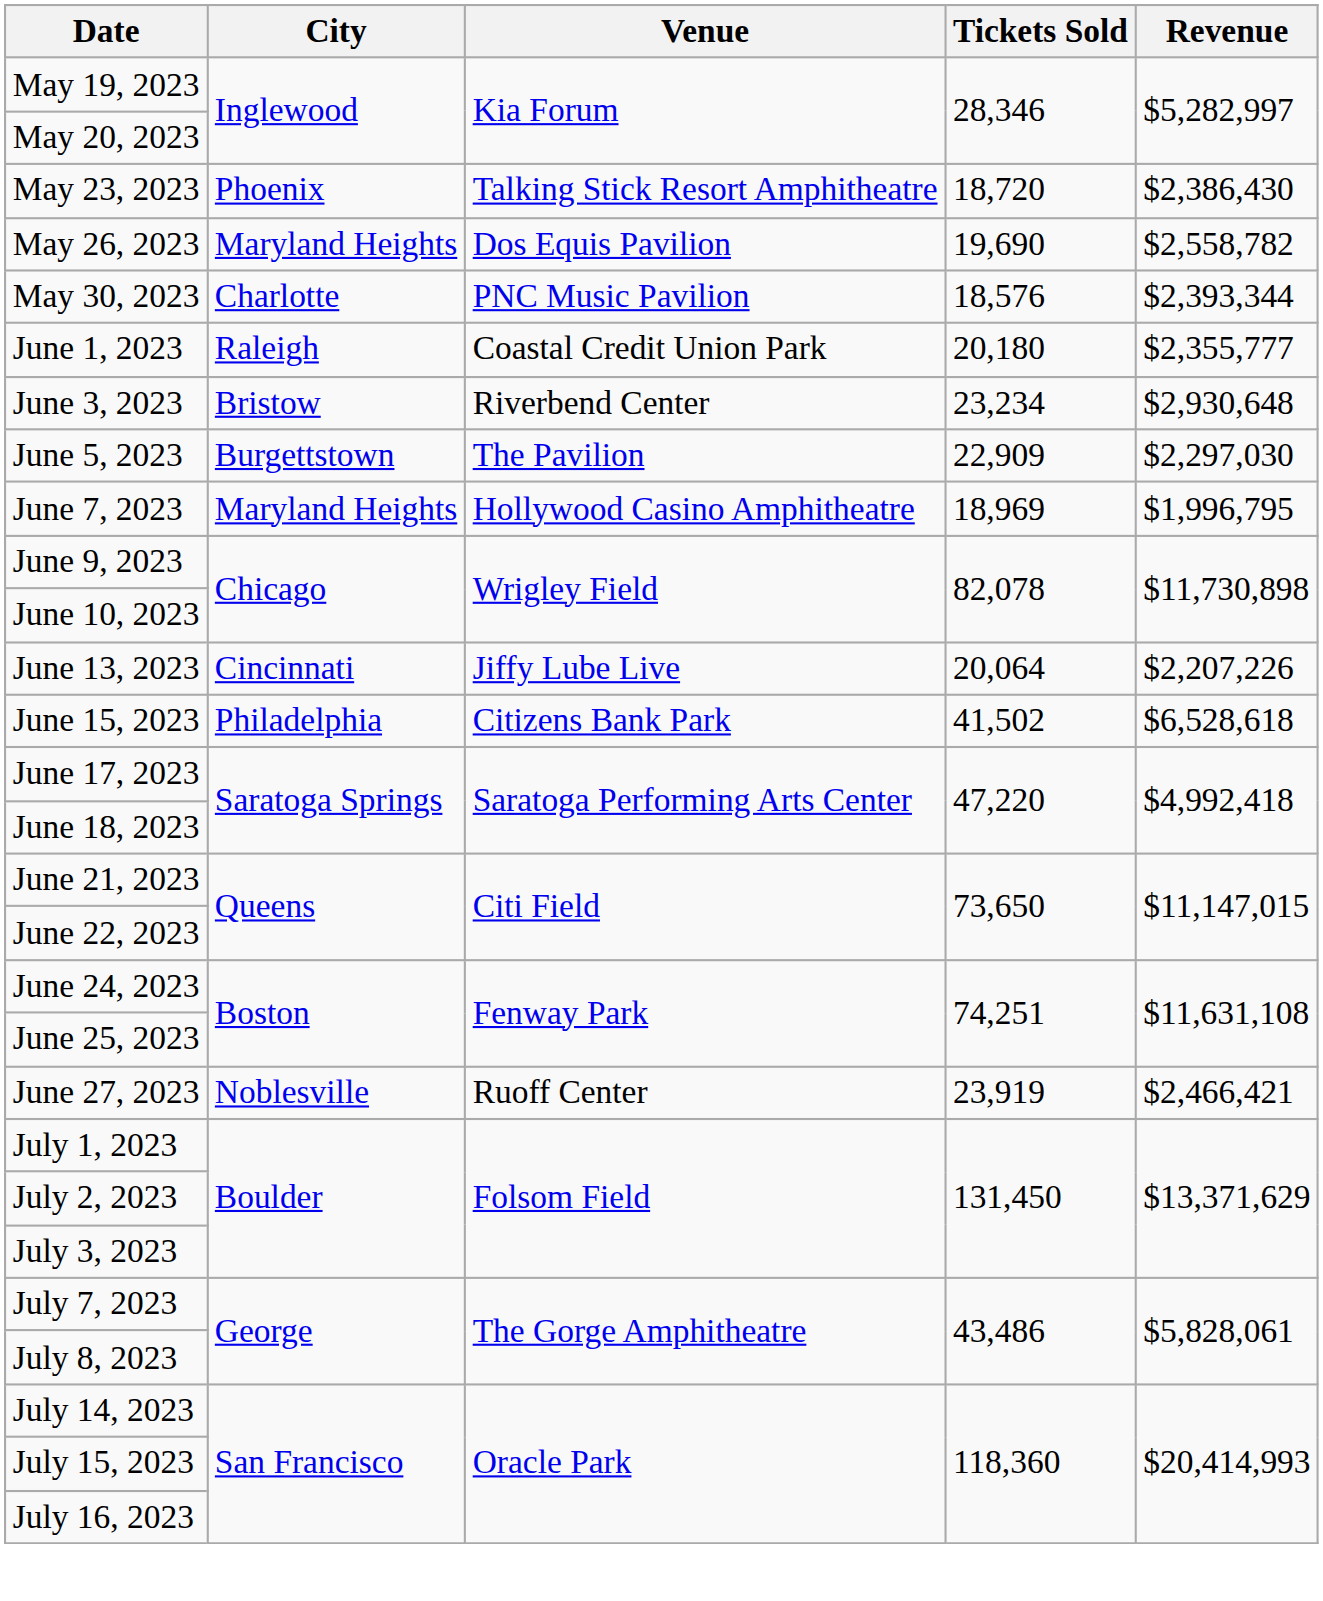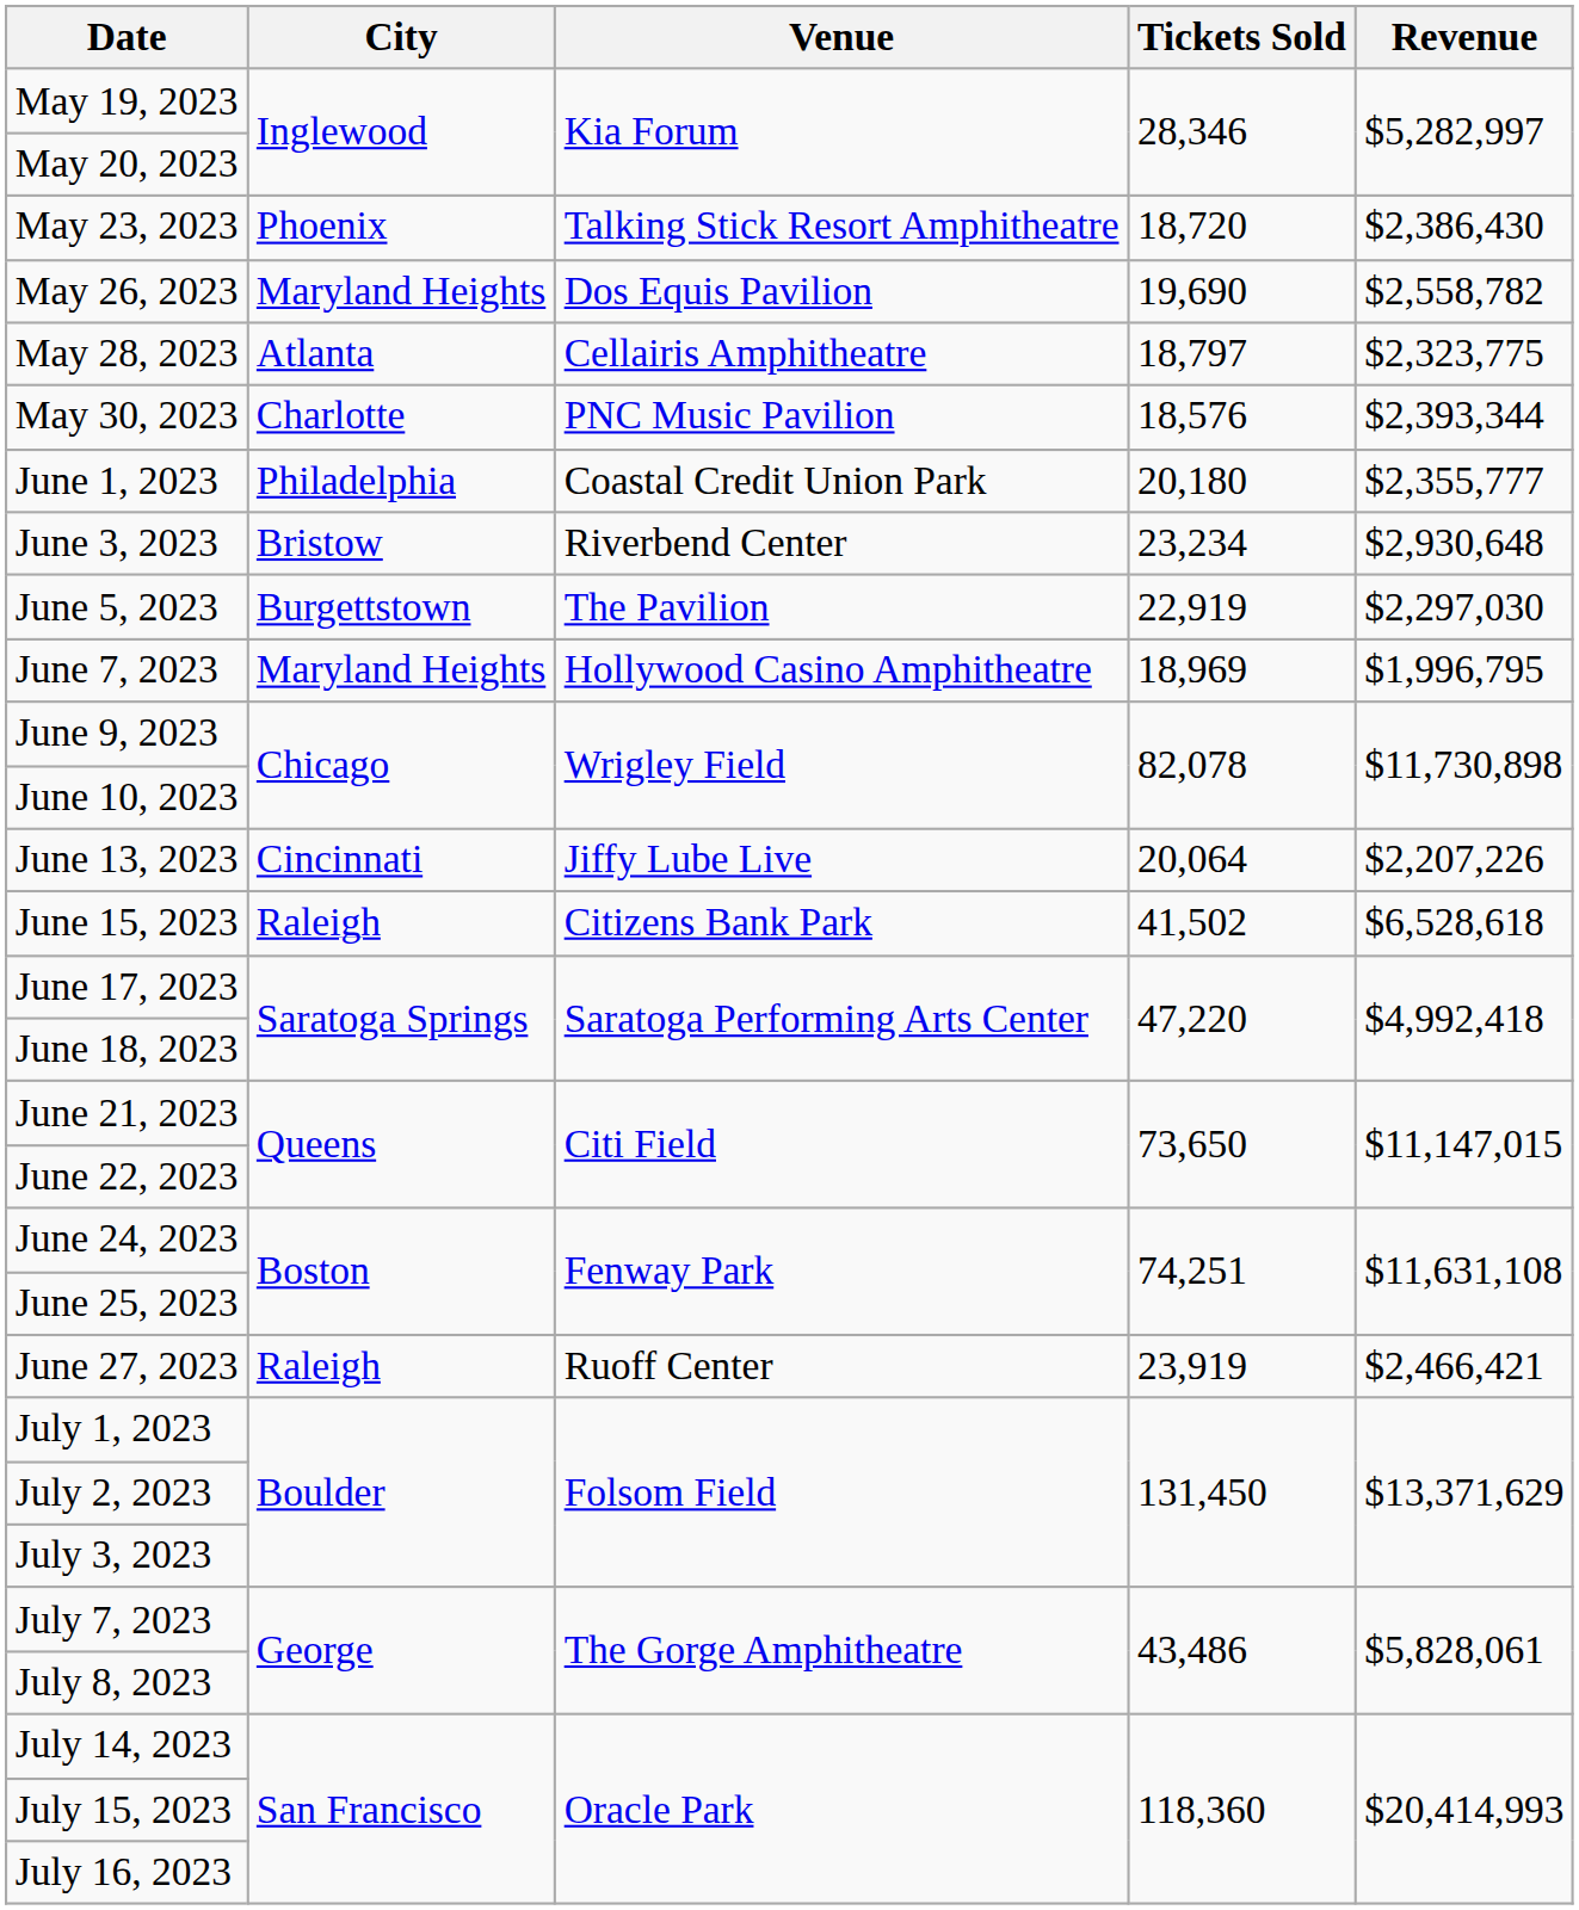 <table class="wikitable">
 <tr>
 <th>Date</th>
 <th>City</th>
 <th>Venue</th>
 <th>Tickets Sold</th>
 <th>Revenue</th>
 </tr>
 <tr>
 <td>May 19, 2023</td>
 <td rowspan="2"><a href='#'>Inglewood</a></td>
 <td rowspan="2"><a href='#'>Kia Forum</a></td>
 <td rowspan="2">28,346</td>
 <td rowspan="2">$5,282,997</td>
 </tr>
 <tr>
 <td>May 20, 2023</td>
 </tr>
 <tr>
 <td>May 23, 2023</td>
 <td><a href='#'>Phoenix</a></td>
 <td><a href='#'>Talking Stick Resort Amphitheatre</a></td>
 <td>18,720</td>
 <td>$2,386,430</td>
 </tr>
 <tr>
 <td>May 26, 2023</td>
 <td><a href='#'>Maryland Heights</a></td>
 <td><a href='#'>Dos Equis Pavilion</a></td>
 <td>19,690</td>
 <td>$2,558,782</td>
 </tr>
 <tr>
+<td>May 28, 2023</td>
+<td><a href='#'>Atlanta</a></td>
+<td><a href='#'>Cellairis Amphitheatre</a></td>
+<td>18,797</td>
+<td>$2,323,775</td>
+</tr>
+<tr>
 <td>May 30, 2023</td>
 <td><a href='#'>Charlotte</a></td>
 <td><a href='#'>PNC Music Pavilion</a></td>
 <td>18,576</td>
 <td>$2,393,344</td>
 </tr>
 <tr>
 <td>June 1, 2023</td>
-<td><a href='#'>Raleigh</a></td>
+<td><a href='#'>Philadelphia</a></td>
 <td>Coastal Credit Union Park</td>
 <td>20,180</td>
 <td>$2,355,777</td>
 </tr>
 <tr>
 <td>June 3, 2023</td>
 <td><a href='#'>Bristow</a></td>
 <td>Riverbend Center</td>
 <td>23,234</td>
 <td>$2,930,648</td>
 </tr>
 <tr>
 <td>June 5, 2023</td>
 <td><a href='#'>Burgettstown</a></td>
 <td><a href='#'>The Pavilion</a></td>
-<td>22,909</td>
+<td>22,919</td>
 <td>$2,297,030</td>
 </tr>
 <tr>
 <td>June 7, 2023</td>
 <td><a href='#'>Maryland Heights</a></td>
 <td><a href='#'>Hollywood Casino Amphitheatre</a></td>
 <td>18,969</td>
 <td>$1,996,795</td>
 </tr>
 <tr>
 <td>June 9, 2023</td>
 <td rowspan="2"><a href='#'>Chicago</a></td>
 <td rowspan="2"><a href='#'>Wrigley Field</a></td>
 <td rowspan="2">82,078</td>
 <td rowspan="2">$11,730,898</td>
 </tr>
 <tr>
 <td>June 10, 2023</td>
 </tr>
 <tr>
 <td>June 13, 2023</td>
 <td><a href='#'>Cincinnati</a></td>
 <td><a href='#'>Jiffy Lube Live</a></td>
 <td>20,064</td>
 <td>$2,207,226</td>
 </tr>
 <tr>
 <td>June 15, 2023</td>
-<td><a href='#'>Philadelphia</a></td>
+<td><a href='#'>Raleigh</a></td>
 <td><a href='#'>Citizens Bank Park</a></td>
 <td>41,502</td>
 <td>$6,528,618</td>
 </tr>
 <tr>
 <td>June 17, 2023</td>
 <td rowspan="2"><a href='#'>Saratoga Springs</a></td>
 <td rowspan="2"><a href='#'>Saratoga Performing Arts Center</a></td>
 <td rowspan="2">47,220</td>
 <td rowspan="2">$4,992,418</td>
 </tr>
 <tr>
 <td>June 18, 2023</td>
 </tr>
 <tr>
 <td>June 21, 2023</td>
 <td rowspan="2"><a href='#'>Queens</a></td>
 <td rowspan="2"><a href='#'>Citi Field</a></td>
 <td rowspan="2">73,650</td>
 <td rowspan="2">$11,147,015</td>
 </tr>
 <tr>
 <td>June 22, 2023</td>
 </tr>
 <tr>
 <td>June 24, 2023</td>
 <td rowspan="2"><a href='#'>Boston</a></td>
 <td rowspan="2"><a href='#'>Fenway Park</a></td>
 <td rowspan="2">74,251</td>
 <td rowspan="2">$11,631,108</td>
 </tr>
 <tr>
 <td>June 25, 2023</td>
 </tr>
 <tr>
 <td>June 27, 2023</td>
-<td><a href='#'>Noblesville</a></td>
+<td><a href='#'>Raleigh</a></td>
 <td>Ruoff Center</td>
 <td>23,919</td>
 <td>$2,466,421</td>
 </tr>
 <tr>
 <td>July 1, 2023</td>
 <td rowspan="3"><a href='#'>Boulder</a></td>
 <td rowspan="3"><a href='#'>Folsom Field</a></td>
 <td rowspan="3">131,450</td>
 <td rowspan="3">$13,371,629</td>
 </tr>
 <tr>
 <td>July 2, 2023</td>
 </tr>
 <tr>
 <td>July 3, 2023</td>
 </tr>
 <tr>
 <td>July 7, 2023</td>
 <td rowspan="2"><a href='#'>George</a></td>
 <td rowspan="2"><a href='#'>The Gorge Amphitheatre</a></td>
 <td rowspan="2">43,486</td>
 <td rowspan="2">$5,828,061</td>
 </tr>
 <tr>
 <td>July 8, 2023</td>
 </tr>
 <tr>
 <td>July 14, 2023</td>
 <td rowspan="3"><a href='#'>San Francisco</a></td>
 <td rowspan="3"><a href='#'>Oracle Park</a></td>
 <td rowspan="3">118,360</td>
 <td rowspan="3">$20,414,993</td>
 </tr>
 <tr>
 <td>July 15, 2023</td>
 </tr>
 <tr>
 <td>July 16, 2023</td>
 </tr>
 </table>
